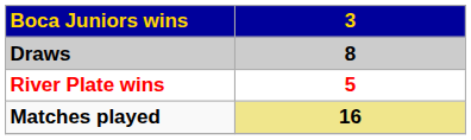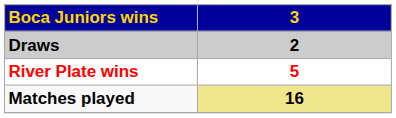 <table class="wikitable">
 <tr>
 <td style="color:gold; background:#00009B"><strong>Boca Juniors wins</strong></td>
 <td style="color:gold; background:#00009B" align="center" width=40px><strong>3</strong></td>
 </tr>
 <tr>
 <td style="color:#000000; background:#cccccc"><strong>Draws</strong></td>
-<td style="color:#000000; background:#cccccc" align="center" width=40px><strong>8</strong></td>
+<td style="color:#000000; background:#cccccc" align="center" width=40px><strong>2</strong></td>
 </tr>
 <tr>
 <td style="background:#ffffff; color:#ff0000" width=175><strong>River Plate wins</strong></td>
 <td style="background:#ffffff; color:#ff0000" width=175 align="center" width=40px><strong>5</strong></td>
 </tr>
 <tr>
 <td><strong>Matches played</strong></td>
 <td align="center" width=40px style="background: khaki;"><strong>16</strong></td>
 </tr>
 <tr>
 </tr>
 </table>
